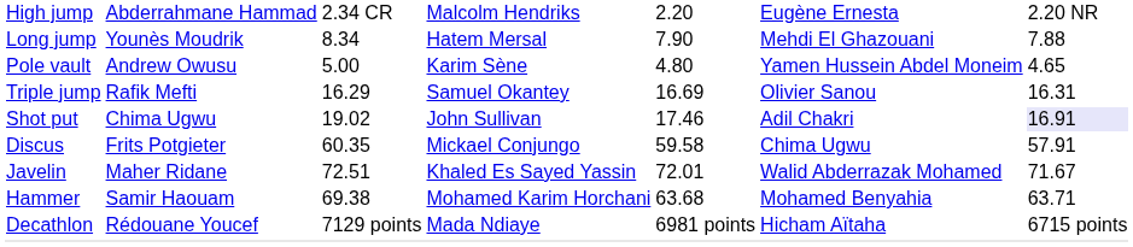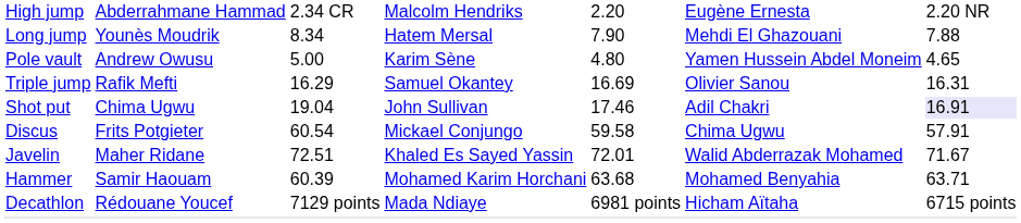 <table>
 <tr>
 <td><a href='#'>High jump</a></td>
 <td><a href='#'>Abderrahmane Hammad</a> <br> </td>
 <td>2.34 CR</td>
 <td><a href='#'>Malcolm Hendriks</a> <br> </td>
 <td>2.20</td>
 <td><a href='#'>Eugène Ernesta</a> <br> </td>
 <td>2.20 NR</td>
 </tr>
 <tr>
 <td><a href='#'>Long jump</a></td>
 <td><a href='#'>Younès Moudrik</a> <br> </td>
 <td>8.34</td>
 <td><a href='#'>Hatem Mersal</a> <br> </td>
 <td>7.90</td>
 <td><a href='#'>Mehdi El Ghazouani</a> <br> </td>
 <td>7.88</td>
 </tr>
 <tr>
 <td><a href='#'>Pole vault</a></td>
 <td><a href='#'>Andrew Owusu</a> <br> </td>
 <td>5.00</td>
 <td><a href='#'>Karim Sène</a> <br> </td>
 <td>4.80</td>
 <td><a href='#'>Yamen Hussein Abdel Moneim</a> <br> </td>
 <td>4.65</td>
 </tr>
 <tr>
 <td><a href='#'>Triple jump</a></td>
 <td><a href='#'>Rafik Mefti</a> <br> </td>
 <td>16.29</td>
 <td><a href='#'>Samuel Okantey</a> <br> </td>
 <td>16.69</td>
 <td><a href='#'>Olivier Sanou</a> <br> </td>
 <td>16.31</td>
 </tr>
 <tr>
 <td><a href='#'>Shot put</a></td>
 <td><a href='#'>Chima Ugwu</a> <br> </td>
-<td>19.02</td>
+<td>19.04</td>
 <td><a href='#'>John Sullivan</a> <br> </td>
 <td>17.46</td>
 <td><a href='#'>Adil Chakri</a> <br> </td>
 <td style="background: lavender;">16.91</td>
 </tr>
 <tr>
 <td><a href='#'>Discus</a></td>
 <td><a href='#'>Frits Potgieter</a> <br> </td>
-<td>60.35</td>
+<td>60.54</td>
 <td><a href='#'>Mickael Conjungo</a> <br> </td>
 <td>59.58</td>
 <td><a href='#'>Chima Ugwu</a> <br> </td>
 <td>57.91</td>
 </tr>
 <tr>
 <td><a href='#'>Javelin</a></td>
 <td><a href='#'>Maher Ridane</a> <br> </td>
 <td>72.51</td>
 <td><a href='#'>Khaled Es Sayed Yassin</a> <br> </td>
 <td>72.01</td>
 <td><a href='#'>Walid Abderrazak Mohamed</a> <br> </td>
 <td>71.67</td>
 </tr>
 <tr>
 <td><a href='#'>Hammer</a></td>
 <td><a href='#'>Samir Haouam</a> <br> </td>
-<td>69.38</td>
+<td>60.39</td>
 <td><a href='#'>Mohamed Karim Horchani</a> <br> </td>
 <td>63.68</td>
 <td><a href='#'>Mohamed Benyahia</a> <br> </td>
 <td>63.71</td>
 </tr>
 <tr>
 <td><a href='#'>Decathlon</a></td>
 <td><a href='#'>Rédouane Youcef</a> <br> </td>
 <td>7129 points</td>
 <td><a href='#'>Mada Ndiaye</a> <br> </td>
 <td>6981 points</td>
 <td><a href='#'>Hicham Aïtaha</a> <br> </td>
 <td>6715 points</td>
 </tr>
 <tr bgcolor= e8e8e8>
 <td colspan=7></td>
 </tr>
 </table>
